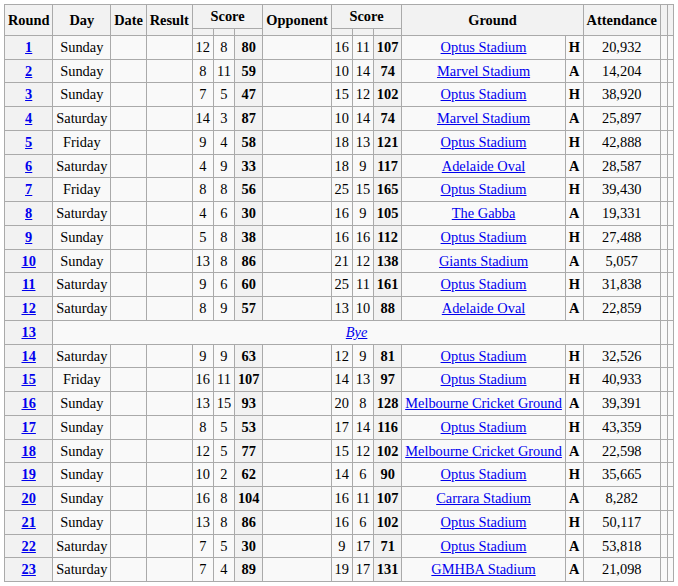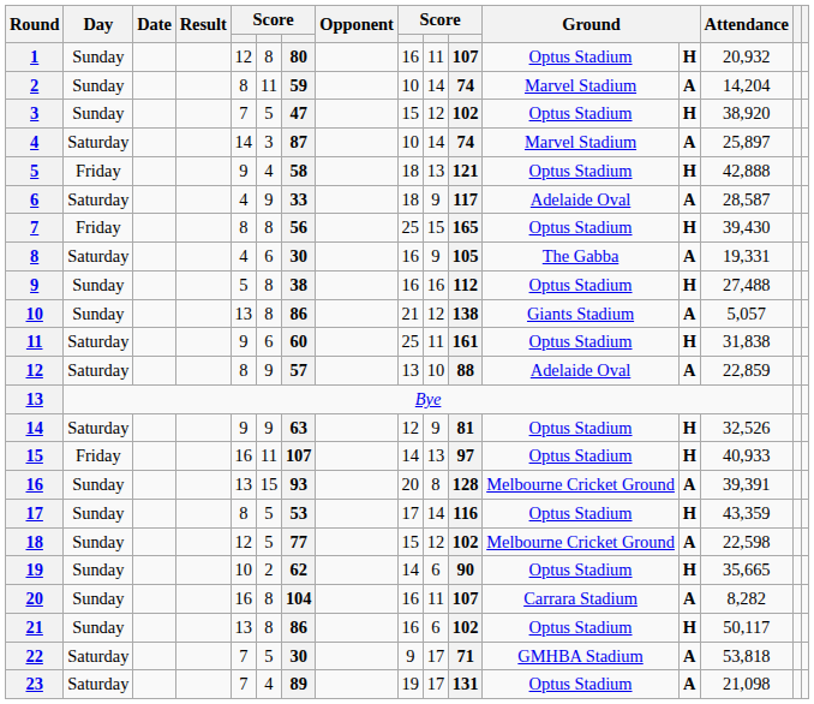 <table class="wikitable plainrowheaders sortable" style="font-size:90%; text-align:center;">
 <tr>
 <th rowspan="2" scope="col">Round</th>
 <th rowspan="2" scope="col">Day</th>
 <th rowspan="2" scope="col">Date</th>
 <th rowspan="2" scope="col">Result</th>
 <th colspan="3" scope="col">Score</th>
 <th rowspan="2" scope="col">Opponent</th>
 <th colspan="3" scope="col">Score</th>
 <th colspan="2" rowspan="2" scope="col">Ground</th>
 <th rowspan="2" scope="col">Attendance</th>
 <th rowspan="2" scope="col"></th>
 <th rowspan="2"></th>
 </tr>
 <tr>
 <th scope="col"></th>
 <th scope="col"></th>
 <th scope="col"></th>
 <th scope="col"></th>
 <th scope="col"></th>
 <th scope="col"></th>
 </tr>
 <tr>
 <th scope="row" style="text-align:center;"><a href='#'>1</a></th>
 <td>Sunday</td>
 <td></td>
 <td></td>
 <td>12</td>
 <td>8</td>
 <th>80</th>
 <td></td>
 <td>16</td>
 <td>11</td>
 <th>107</th>
 <td><a href='#'>Optus Stadium</a></td>
 <td><strong>H</strong></td>
 <td>20,932</td>
 <td></td>
 <td></td>
 </tr>
 <tr>
 <th scope="row" style="text-align:center;"><a href='#'>2</a></th>
 <td>Sunday</td>
 <td></td>
 <td></td>
 <td>8</td>
 <td>11</td>
 <th>59</th>
 <td></td>
 <td>10</td>
 <td>14</td>
 <th>74</th>
 <td><a href='#'>Marvel Stadium</a></td>
 <td><strong>A</strong></td>
 <td>14,204</td>
 <td></td>
 <td></td>
 </tr>
 <tr>
 <th scope="row" style="text-align:center;"><a href='#'>3</a></th>
 <td>Sunday</td>
 <td></td>
 <td></td>
 <td>7</td>
 <td>5</td>
 <th>47</th>
 <td></td>
 <td>15</td>
 <td>12</td>
 <th>102</th>
 <td><a href='#'>Optus Stadium</a></td>
 <td><strong>H</strong></td>
 <td>38,920</td>
 <td></td>
 <td></td>
 </tr>
 <tr>
 <th scope="row" style="text-align:center;"><a href='#'>4</a></th>
 <td>Saturday</td>
 <td></td>
 <td></td>
 <td>14</td>
 <td>3</td>
 <th>87</th>
 <td></td>
 <td>10</td>
 <td>14</td>
 <th>74</th>
 <td><a href='#'>Marvel Stadium</a></td>
 <td><strong>A</strong></td>
 <td>25,897</td>
 <td></td>
 <td></td>
 </tr>
 <tr>
 <th scope="row" style="text-align:center;"><a href='#'>5</a></th>
 <td>Friday</td>
 <td></td>
 <td></td>
 <td>9</td>
 <td>4</td>
 <th>58</th>
 <td></td>
 <td>18</td>
 <td>13</td>
 <th>121</th>
 <td><a href='#'>Optus Stadium</a></td>
 <td><strong>H</strong></td>
 <td>42,888</td>
 <td></td>
 <td></td>
 </tr>
 <tr>
 <th scope="row" style="text-align:center;"><a href='#'>6</a></th>
 <td>Saturday</td>
 <td></td>
 <td></td>
 <td>4</td>
 <td>9</td>
 <th>33</th>
 <td></td>
 <td>18</td>
 <td>9</td>
 <th>117</th>
 <td><a href='#'>Adelaide Oval</a></td>
 <td><strong>A</strong></td>
 <td>28,587</td>
 <td></td>
 <td></td>
 </tr>
 <tr>
 <th scope="row" style="text-align:center;"><a href='#'>7</a></th>
 <td>Friday</td>
 <td></td>
 <td></td>
 <td>8</td>
 <td>8</td>
 <th>56</th>
 <td></td>
 <td>25</td>
 <td>15</td>
 <th>165</th>
 <td><a href='#'>Optus Stadium</a></td>
 <td><strong>H</strong></td>
 <td>39,430</td>
 <td></td>
 <td></td>
 </tr>
 <tr>
 <th scope="row" style="text-align:center;"><a href='#'>8</a></th>
 <td>Saturday</td>
 <td></td>
 <td></td>
 <td>4</td>
 <td>6</td>
 <th>30</th>
 <td></td>
 <td>16</td>
 <td>9</td>
 <th>105</th>
 <td><a href='#'>The Gabba</a></td>
 <td><strong>A</strong></td>
 <td>19,331</td>
 <td></td>
 <td></td>
 </tr>
 <tr>
 <th scope="row" style="text-align:center;"><a href='#'>9</a></th>
 <td>Sunday</td>
 <td></td>
 <td></td>
 <td>5</td>
 <td>8</td>
 <th>38</th>
 <td></td>
 <td>16</td>
 <td>16</td>
 <th>112</th>
 <td><a href='#'>Optus Stadium</a></td>
 <td><strong>H</strong></td>
 <td>27,488</td>
 <td></td>
 <td></td>
 </tr>
 <tr>
 <th scope="row" style="text-align:center;"><a href='#'>10</a></th>
 <td>Sunday</td>
 <td></td>
 <td></td>
 <td>13</td>
 <td>8</td>
 <th>86</th>
 <td></td>
 <td>21</td>
 <td>12</td>
 <th>138</th>
 <td><a href='#'>Giants Stadium</a></td>
 <td><strong>A</strong></td>
 <td>5,057</td>
 <td></td>
 <td></td>
 </tr>
 <tr>
 <th scope="row" style="text-align:center;"><a href='#'>11</a></th>
 <td>Saturday</td>
 <td></td>
 <td></td>
 <td>9</td>
 <td>6</td>
 <th>60</th>
 <td></td>
 <td>25</td>
 <td>11</td>
 <th>161</th>
 <td><a href='#'>Optus Stadium</a></td>
 <td><strong>H</strong></td>
 <td>31,838</td>
 <td></td>
 <td></td>
 </tr>
 <tr>
 <th scope="row" style="text-align:center;"><a href='#'>12</a></th>
 <td>Saturday</td>
 <td></td>
 <td></td>
 <td>8</td>
 <td>9</td>
 <th>57</th>
 <td></td>
 <td>13</td>
 <td>10</td>
 <th>88</th>
 <td><a href='#'>Adelaide Oval</a></td>
 <td><strong>A</strong></td>
 <td>22,859</td>
 <td></td>
 <td></td>
 </tr>
 <tr>
 <th scope="row" style="text-align:center;"><a href='#'>13</a></th>
 <td colspan="13"><a href='#'><em>Bye</em></a></td>
 <td></td>
 <td></td>
 </tr>
 <tr>
 <th scope="row" style="text-align:center;"><a href='#'>14</a></th>
 <td>Saturday</td>
 <td></td>
 <td></td>
 <td>9</td>
 <td>9</td>
 <th>63</th>
 <td></td>
 <td>12</td>
 <td>9</td>
 <th>81</th>
 <td><a href='#'>Optus Stadium</a></td>
 <td><strong>H</strong></td>
 <td>32,526</td>
 <td></td>
 <td></td>
 </tr>
 <tr>
 <th scope="row" style="text-align:center;"><a href='#'>15</a></th>
 <td>Friday</td>
 <td></td>
 <td></td>
 <td>16</td>
 <td>11</td>
 <th>107</th>
 <td></td>
 <td>14</td>
 <td>13</td>
 <th>97</th>
 <td><a href='#'>Optus Stadium</a></td>
 <td><strong>H</strong></td>
 <td>40,933</td>
 <td></td>
 <td></td>
 </tr>
 <tr>
 <th scope="row" style="text-align:center;"><a href='#'>16</a></th>
 <td>Sunday</td>
 <td></td>
 <td></td>
 <td>13</td>
 <td>15</td>
 <th>93</th>
 <td></td>
 <td>20</td>
 <td>8</td>
 <th>128</th>
 <td><a href='#'>Melbourne Cricket Ground</a></td>
 <td><strong>A</strong></td>
 <td>39,391</td>
 <td></td>
 <td></td>
 </tr>
 <tr>
 <th scope="row" style="text-align:center;"><a href='#'>17</a></th>
 <td>Sunday</td>
 <td></td>
 <td></td>
 <td>8</td>
 <td>5</td>
 <th>53</th>
 <td></td>
 <td>17</td>
 <td>14</td>
 <th>116</th>
 <td><a href='#'>Optus Stadium</a></td>
 <td><strong>H</strong></td>
 <td>43,359</td>
 <td></td>
 <td></td>
 </tr>
 <tr>
 <th scope="row" style="text-align:center;"><a href='#'>18</a></th>
 <td>Sunday</td>
 <td></td>
 <td></td>
 <td>12</td>
 <td>5</td>
 <th>77</th>
 <td></td>
 <td>15</td>
 <td>12</td>
 <th>102</th>
 <td><a href='#'>Melbourne Cricket Ground</a></td>
 <td><strong>A</strong></td>
 <td>22,598</td>
 <td></td>
 <td></td>
 </tr>
 <tr>
 <th scope="row" style="text-align:center;"><a href='#'>19</a></th>
 <td>Sunday</td>
 <td></td>
 <td></td>
 <td>10</td>
 <td>2</td>
 <th>62</th>
 <td></td>
 <td>14</td>
 <td>6</td>
 <th>90</th>
 <td><a href='#'>Optus Stadium</a></td>
 <td><strong>H</strong></td>
 <td>35,665</td>
 <td></td>
 <td></td>
 </tr>
 <tr>
 <th scope="row" style="text-align:center;"><a href='#'>20</a></th>
 <td>Sunday</td>
 <td></td>
 <td></td>
 <td>16</td>
 <td>8</td>
 <th>104</th>
 <td></td>
 <td>16</td>
 <td>11</td>
 <th>107</th>
 <td><a href='#'>Carrara Stadium</a></td>
 <td><strong>A</strong></td>
 <td>8,282</td>
 <td></td>
 <td></td>
 </tr>
 <tr>
 <th scope="row" style="text-align:center;"><a href='#'>21</a></th>
 <td>Sunday</td>
 <td></td>
 <td></td>
 <td>13</td>
 <td>8</td>
 <th>86</th>
 <td></td>
 <td>16</td>
 <td>6</td>
 <th>102</th>
 <td><a href='#'>Optus Stadium</a></td>
 <td><strong>H</strong></td>
 <td>50,117</td>
 <td></td>
 <td></td>
 </tr>
 <tr>
 <th scope="row" style="text-align:center;"><a href='#'>22</a></th>
 <td>Saturday</td>
 <td></td>
 <td></td>
 <td>7</td>
 <td>5</td>
 <th>30</th>
 <td></td>
 <td>9</td>
 <td>17</td>
 <th>71</th>
-<td><a href='#'>Optus Stadium</a></td>
+<td><a href='#'>GMHBA Stadium</a></td>
 <td><strong>A</strong></td>
 <td>53,818</td>
 <td></td>
 <td></td>
 </tr>
 <tr>
 <th scope="row" style="text-align:center;"><a href='#'>23</a></th>
 <td>Saturday</td>
 <td></td>
 <td></td>
 <td>7</td>
 <td>4</td>
 <th>89</th>
 <td></td>
 <td>19</td>
 <td>17</td>
 <th>131</th>
-<td><a href='#'>GMHBA Stadium</a></td>
+<td><a href='#'>Optus Stadium</a></td>
 <td><strong>A</strong></td>
 <td>21,098</td>
 <td></td>
 <td></td>
 </tr>
 </table>
